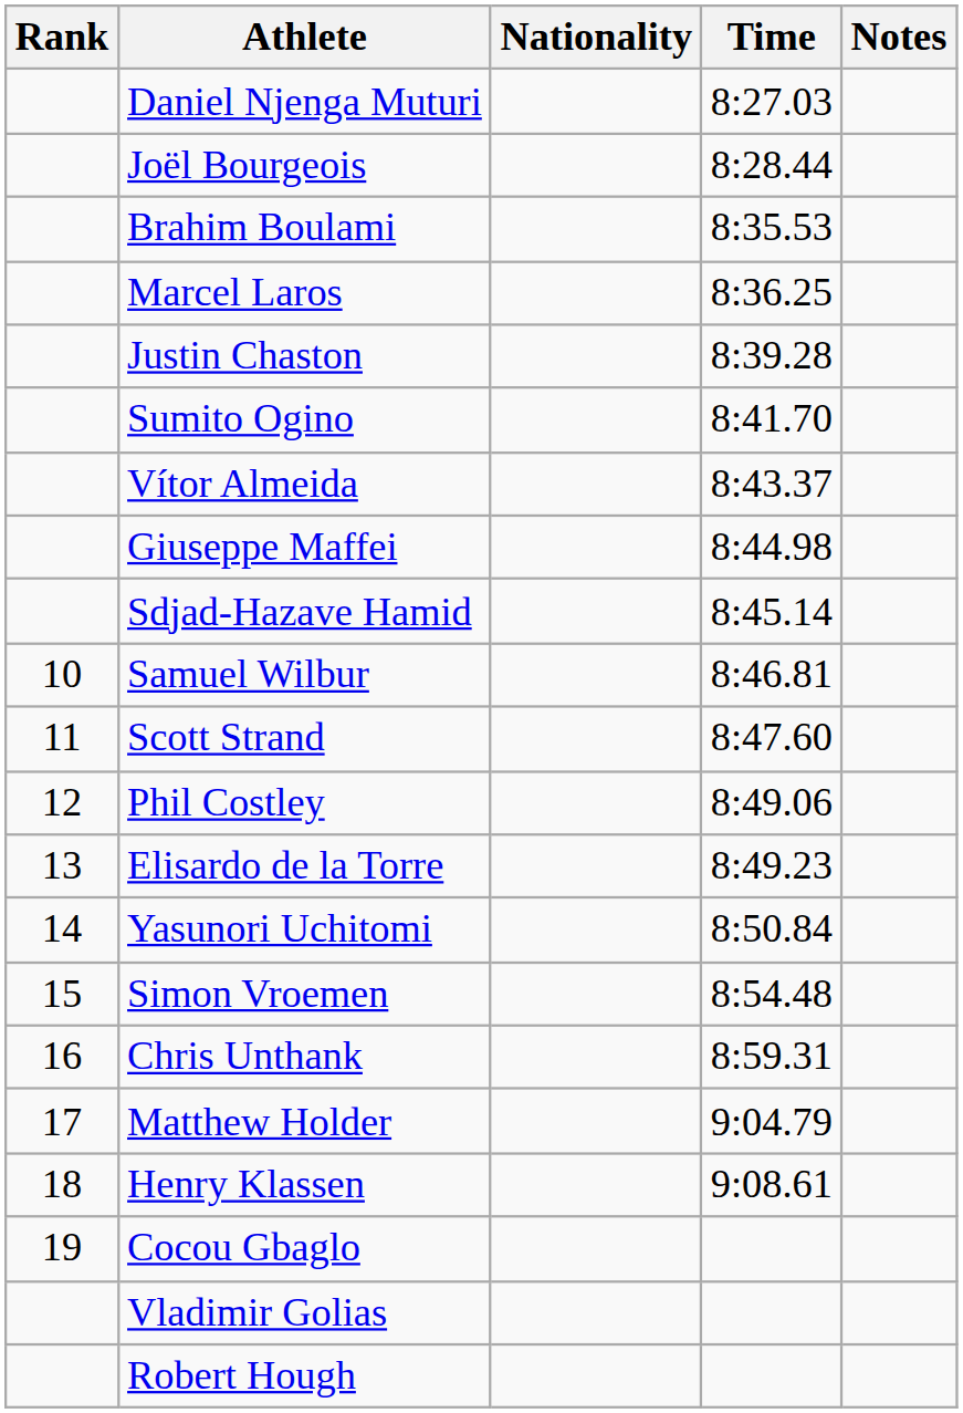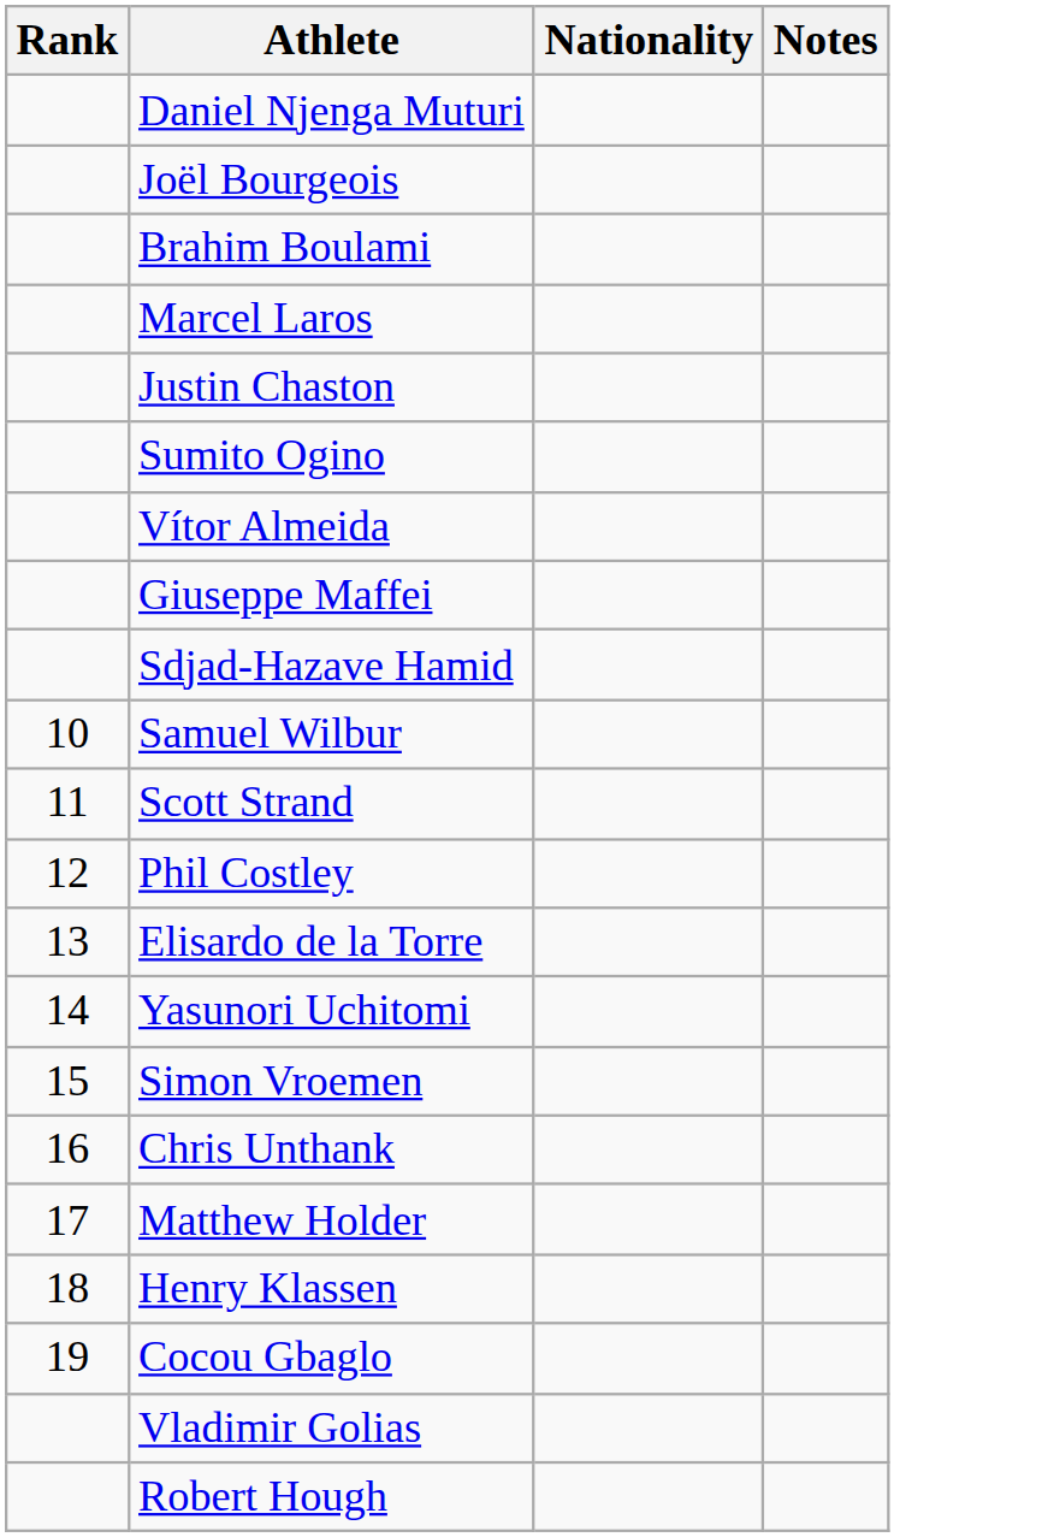 <table class="wikitable sortable" style="text-align:center">
 <tr>
 <th>Rank</th>
 <th>Athlete</th>
 <th>Nationality</th>
-<th>Time</th>
 <th>Notes</th>
 </tr>
 <tr>
 <td></td>
 <td align=left><a href='#'>Daniel Njenga Muturi</a></td>
 <td align=left></td>
-<td>8:27.03</td>
 <td></td>
 </tr>
 <tr>
 <td></td>
 <td align=left><a href='#'>Joël Bourgeois</a></td>
 <td align=left></td>
-<td>8:28.44</td>
 <td></td>
 </tr>
 <tr>
 <td></td>
 <td align=left><a href='#'>Brahim Boulami</a></td>
 <td align=left></td>
-<td>8:35.53</td>
 <td></td>
 </tr>
 <tr>
 <td></td>
 <td align=left><a href='#'>Marcel Laros</a></td>
 <td align=left></td>
-<td>8:36.25</td>
 <td></td>
 </tr>
 <tr>
 <td></td>
 <td align=left><a href='#'>Justin Chaston</a></td>
 <td align=left></td>
-<td>8:39.28</td>
 <td></td>
 </tr>
 <tr>
 <td></td>
 <td align=left><a href='#'>Sumito Ogino</a></td>
 <td align=left></td>
-<td>8:41.70</td>
 <td></td>
 </tr>
 <tr>
 <td></td>
 <td align=left><a href='#'>Vítor Almeida</a></td>
 <td align=left></td>
-<td>8:43.37</td>
 <td></td>
 </tr>
 <tr>
 <td></td>
 <td align=left><a href='#'>Giuseppe Maffei</a></td>
 <td align=left></td>
-<td>8:44.98</td>
 <td></td>
 </tr>
 <tr>
 <td></td>
 <td align=left><a href='#'>Sdjad-Hazave Hamid</a></td>
 <td align=left></td>
-<td>8:45.14</td>
 <td></td>
 </tr>
 <tr>
 <td>10</td>
 <td align=left><a href='#'>Samuel Wilbur</a></td>
 <td align=left></td>
-<td>8:46.81</td>
 <td></td>
 </tr>
 <tr>
 <td>11</td>
 <td align=left><a href='#'>Scott Strand</a></td>
 <td align=left></td>
-<td>8:47.60</td>
 <td></td>
 </tr>
 <tr>
 <td>12</td>
 <td align=left><a href='#'>Phil Costley</a></td>
 <td align=left></td>
-<td>8:49.06</td>
 <td></td>
 </tr>
 <tr>
 <td>13</td>
 <td align=left><a href='#'>Elisardo de la Torre</a></td>
 <td align=left></td>
-<td>8:49.23</td>
 <td></td>
 </tr>
 <tr>
 <td>14</td>
 <td align=left><a href='#'>Yasunori Uchitomi</a></td>
 <td align=left></td>
-<td>8:50.84</td>
 <td></td>
 </tr>
 <tr>
 <td>15</td>
 <td align=left><a href='#'>Simon Vroemen</a></td>
 <td align=left></td>
-<td>8:54.48</td>
 <td></td>
 </tr>
 <tr>
 <td>16</td>
 <td align=left><a href='#'>Chris Unthank</a></td>
 <td align=left></td>
-<td>8:59.31</td>
 <td></td>
 </tr>
 <tr>
 <td>17</td>
 <td align=left><a href='#'>Matthew Holder</a></td>
 <td align=left></td>
-<td>9:04.79</td>
 <td></td>
 </tr>
 <tr>
 <td>18</td>
 <td align=left><a href='#'>Henry Klassen</a></td>
 <td align=left></td>
-<td>9:08.61</td>
 <td></td>
 </tr>
 <tr>
 <td>19</td>
 <td align=left><a href='#'>Cocou Gbaglo</a></td>
 <td align=left></td>
 <td></td>
-<td></td>
 </tr>
 <tr>
 <td></td>
 <td align=left><a href='#'>Vladimir Golias</a></td>
 <td align=left></td>
-<td></td>
 <td></td>
 </tr>
 <tr>
 <td></td>
 <td align=left><a href='#'>Robert Hough</a></td>
 <td align=left></td>
 <td></td>
-<td></td>
 </tr>
 </table>
